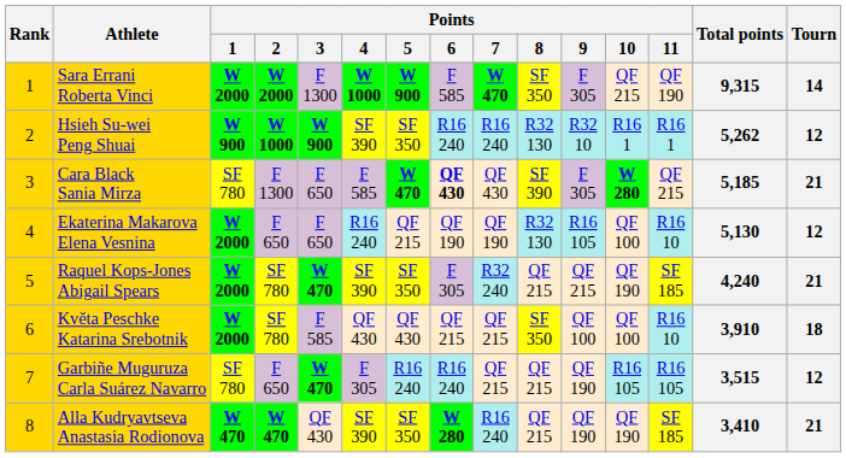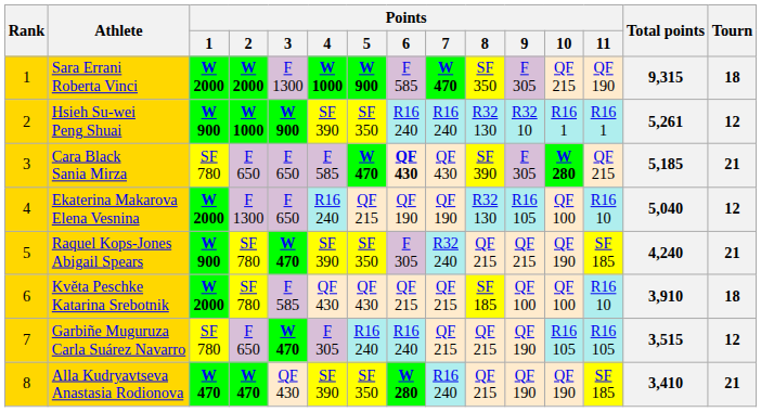 <table class=wikitable style=font-size:90%;text-align:center>
 <tr>
 <th rowspan=2>Rank</th>
 <th rowspan=2>Athlete</th>
 <th colspan="11">Points</th>
 <th rowspan=2>Total points</th>
 <th rowspan=2>Tourn</th>
 </tr>
 <tr>
 <th width=30>1</th>
 <th width=30>2</th>
 <th width=30>3</th>
 <th width=30>4</th>
 <th width=30>5</th>
 <th width=30>6</th>
 <th width=30>7</th>
 <th width=30>8</th>
 <th width=30>9</th>
 <th width=30>10</th>
 <th width=30>11</th>
 </tr>
 <tr>
 <td bgcolor=gold>1</td>
 <td style="text-align:left; background:gold;"> <a href='#'>Sara Errani</a> <br>  <a href='#'>Roberta Vinci</a></td>
 <td bgcolor=lime><a href='#'><strong>W</strong></a><br><strong>2000</strong></td>
 <td bgcolor=lime><a href='#'><strong>W</strong></a><br><strong>2000</strong></td>
 <td style="background:thistle;"><a href='#'>F</a><br>1300</td>
 <td bgcolor=lime><a href='#'><strong>W</strong></a><br><strong>1000</strong></td>
 <td bgcolor=lime><a href='#'><strong>W</strong></a><br><strong>900</strong></td>
 <td style="background:thistle;"><a href='#'>F</a><br>585</td>
 <td bgcolor=lime><a href='#'><strong>W</strong></a><br><strong>470</strong></td>
 <td style="background:yellow;"><a href='#'>SF</a><br>350</td>
 <td style="background:thistle;"><a href='#'>F</a><br>305</td>
 <td style="background:#ffebcd;"><a href='#'>QF</a><br>215</td>
 <td style="background:#ffebcd;"><a href='#'>QF</a><br>190</td>
 <th>9,315</th>
-<th>14</th>
+<th>18</th>
 </tr>
 <tr>
 <td bgcolor=gold>2</td>
 <td style="text-align:left; background:gold;"> <a href='#'>Hsieh Su-wei</a> <br>  <a href='#'>Peng Shuai</a></td>
 <td bgcolor=lime><strong><a href='#'>W</a><br>900</strong></td>
 <td bgcolor=lime><strong><a href='#'>W</a><br>1000</strong></td>
 <td bgcolor=lime><strong><a href='#'>W</a><br>900</strong></td>
 <td style="background:yellow;"><a href='#'>SF</a><br>390</td>
 <td style="background:yellow;"><a href='#'>SF</a><br>350</td>
 <td style="background:#afeeee;"><a href='#'>R16</a><br>240</td>
 <td style="background:#afeeee;"><a href='#'>R16</a><br>240</td>
 <td style="background:#afeeee;"><a href='#'>R32</a><br>130</td>
 <td style="background:#afeeee;"><a href='#'>R32</a><br>10</td>
 <td style="background:#afeeee;"><a href='#'>R16</a><br>1</td>
 <td style="background:#afeeee;"><a href='#'>R16</a><br>1</td>
-<th>5,262</th>
+<th>5,261</th>
 <th>12</th>
 </tr>
 <tr>
 <td bgcolor=gold>3</td>
 <td style="text-align:left; background:gold;"> <a href='#'>Cara Black</a> <br>  <a href='#'>Sania Mirza</a></td>
 <td style="background:yellow;"><a href='#'>SF</a><br>780</td>
-<td style="background:thistle;"><a href='#'>F</a><br>1300</td>
+<td style="background:thistle;"><a href='#'>F</a><br>650</td>
 <td style="background:thistle;"><a href='#'>F</a><br>650</td>
 <td style="background:thistle;"><a href='#'>F</a><br>585</td>
 <td bgcolor=lime><a href='#'><strong>W</strong></a><br><strong>470</strong></td>
 <td style="background:#ffebcd;"><strong><a href='#'>QF</a><br>430</strong></td>
 <td style="background:#ffebcd;"><a href='#'>QF</a><br>430</td>
 <td style="background:yellow;"><a href='#'>SF</a><br>390</td>
 <td style="background:thistle;"><a href='#'>F</a><br>305</td>
 <td bgcolor=lime><a href='#'><strong>W</strong></a><br><strong>280</strong></td>
 <td style="background:#ffebcd;"><a href='#'>QF</a><br>215</td>
 <th>5,185</th>
 <th>21</th>
 </tr>
 <tr>
 <td bgcolor=gold>4</td>
 <td style="text-align:left; background:gold;"> <a href='#'>Ekaterina Makarova</a> <br>  <a href='#'>Elena Vesnina</a></td>
 <td bgcolor=lime><strong><a href='#'>W</a><br>2000</strong></td>
-<td style="background:thistle;"><a href='#'>F</a><br>650</td>
+<td style="background:thistle;"><a href='#'>F</a><br>1300</td>
 <td style="background:thistle;"><a href='#'>F</a><br>650</td>
 <td style="background:#afeeee;"><a href='#'>R16</a><br>240</td>
 <td style="background:#ffebcd;"><a href='#'>QF</a><br>215</td>
 <td style="background:#ffebcd;"><a href='#'>QF</a><br>190</td>
 <td style="background:#ffebcd;"><a href='#'>QF</a><br>190</td>
 <td style="background:#afeeee;"><a href='#'>R32</a><br>130</td>
 <td style="background:#afeeee;"><a href='#'>R16</a><br>105</td>
 <td style="background:#ffebcd;"><a href='#'>QF</a><br>100</td>
 <td style="background:#afeeee;"><a href='#'>R16</a><br>10</td>
-<th>5,130</th>
+<th>5,040</th>
 <th>12</th>
 </tr>
 <tr>
 <td bgcolor=gold>5</td>
 <td style="text-align:left; background:gold;"> <a href='#'>Raquel Kops-Jones</a> <br>  <a href='#'>Abigail Spears</a></td>
-<td bgcolor=lime><a href='#'><strong>W</strong></a><br><strong>2000</strong></td>
+<td bgcolor=lime><strong><a href='#'>W</a><br>900</strong></td>
 <td style="background:yellow;"><a href='#'>SF</a><br>780</td>
 <td bgcolor=lime><strong><a href='#'>W</a><br>470</strong></td>
 <td style="background:yellow;"><a href='#'>SF</a><br>390</td>
 <td style="background:yellow;"><a href='#'>SF</a><br>350</td>
 <td style="background:thistle;"><a href='#'>F</a><br>305</td>
 <td style="background:#afeeee;"><a href='#'>R32</a><br>240</td>
 <td style="background:#ffebcd;"><a href='#'>QF</a><br>215</td>
 <td style="background:#ffebcd;"><a href='#'>QF</a><br>215</td>
 <td style="background:#ffebcd;"><a href='#'>QF</a><br>190</td>
 <td style="background:yellow;"><a href='#'>SF</a><br>185</td>
 <th>4,240</th>
 <th>21</th>
 </tr>
 <tr>
 <td bgcolor=gold>6</td>
 <td style="text-align:left; background:gold;"> <a href='#'>Květa Peschke</a> <br>  <a href='#'>Katarina Srebotnik</a></td>
 <td bgcolor=lime><strong><a href='#'>W</a><br>2000</strong></td>
 <td style="background:yellow;"><a href='#'>SF</a><br>780</td>
 <td style="background:thistle;"><a href='#'>F</a><br>585</td>
 <td style="background:#ffebcd;"><a href='#'>QF</a><br>430</td>
 <td style="background:#ffebcd;"><a href='#'>QF</a><br>430</td>
 <td style="background:#ffebcd;"><a href='#'>QF</a><br>215</td>
 <td style="background:#ffebcd;"><a href='#'>QF</a><br>215</td>
-<td style="background:yellow;"><a href='#'>SF</a><br>350</td>
+<td style="background:yellow;"><a href='#'>SF</a><br>185</td>
 <td style="background:#ffebcd;"><a href='#'>QF</a><br>100</td>
 <td style="background:#ffebcd;"><a href='#'>QF</a><br>100</td>
 <td style="background:#afeeee;"><a href='#'>R16</a><br>10</td>
 <th>3,910</th>
 <th>18</th>
 </tr>
 <tr>
 <td bgcolor=gold>7</td>
 <td style="text-align:left; background:gold;"> <a href='#'>Garbiñe Muguruza</a> <br>  <a href='#'>Carla Suárez Navarro</a></td>
 <td style="background:yellow;"><a href='#'>SF</a><br>780</td>
 <td style="background:thistle;"><a href='#'>F</a><br>650</td>
 <td bgcolor=lime><strong><a href='#'>W</a><br>470</strong></td>
 <td style="background:thistle;"><a href='#'>F</a><br>305</td>
 <td style="background:#afeeee;"><a href='#'>R16</a><br>240</td>
 <td style="background:#afeeee;"><a href='#'>R16</a><br>240</td>
 <td style="background:#ffebcd;"><a href='#'>QF</a><br>215</td>
 <td style="background:#ffebcd;"><a href='#'>QF</a><br>215</td>
 <td style="background:#ffebcd;"><a href='#'>QF</a><br>190</td>
 <td style="background:#afeeee;"><a href='#'>R16</a><br>105</td>
 <td style="background:#afeeee;"><a href='#'>R16</a><br>105</td>
 <th>3,515</th>
 <th>12</th>
 </tr>
 <tr>
 <td bgcolor=gold>8</td>
 <td style="text-align:left; background:gold;"> <a href='#'>Alla Kudryavtseva</a> <br>  <a href='#'>Anastasia Rodionova</a></td>
 <td bgcolor=lime><strong><a href='#'>W</a><br>470</strong></td>
 <td bgcolor=lime><strong><a href='#'>W</a><br>470</strong></td>
 <td style="background:#ffebcd;"><a href='#'>QF</a><br>430</td>
 <td style="background:yellow;"><a href='#'>SF</a><br>390</td>
 <td style="background:yellow;"><a href='#'>SF</a><br>350</td>
 <td bgcolor=lime><a href='#'><strong>W</strong></a><br><strong>280</strong></td>
 <td style="background:#afeeee;"><a href='#'>R16</a><br>240</td>
 <td style="background:#ffebcd;"><a href='#'>QF</a><br>215</td>
 <td style="background:#ffebcd;"><a href='#'>QF</a><br>190</td>
 <td style="background:#ffebcd;"><a href='#'>QF</a><br>190</td>
 <td style="background:yellow;"><a href='#'>SF</a><br>185</td>
 <th>3,410</th>
 <th>21</th>
 </tr>
 </table>
